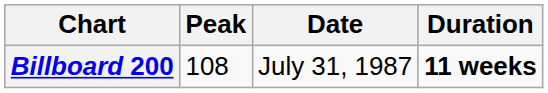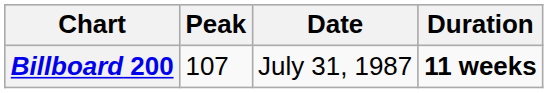 <table class="wikitable">
 <tr>
 <th scope="col">Chart</th>
 <th scope="col">Peak</th>
 <th scope="col">Date</th>
 <th scope="col">Duration</th>
 </tr>
 <tr>
 <th scope="row"><a href='#'><em>Billboard</em> 200</a></th>
-<td>108</td>
+<td>107</td>
 <td>July 31, 1987</td>
 <td><strong>11 weeks</strong></td>
 </tr>
 </table>
